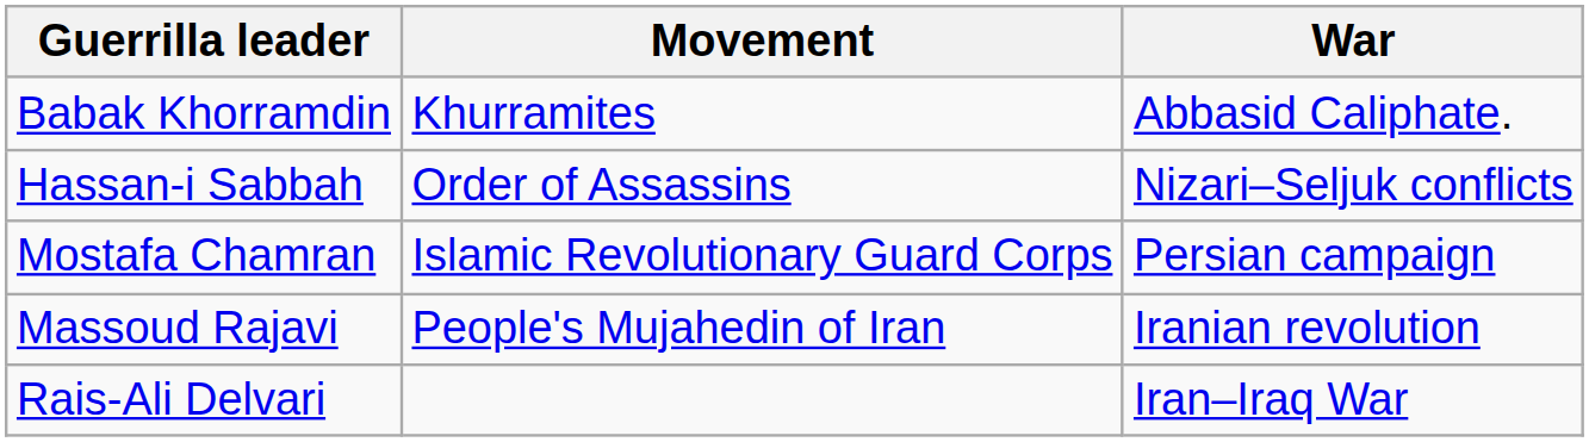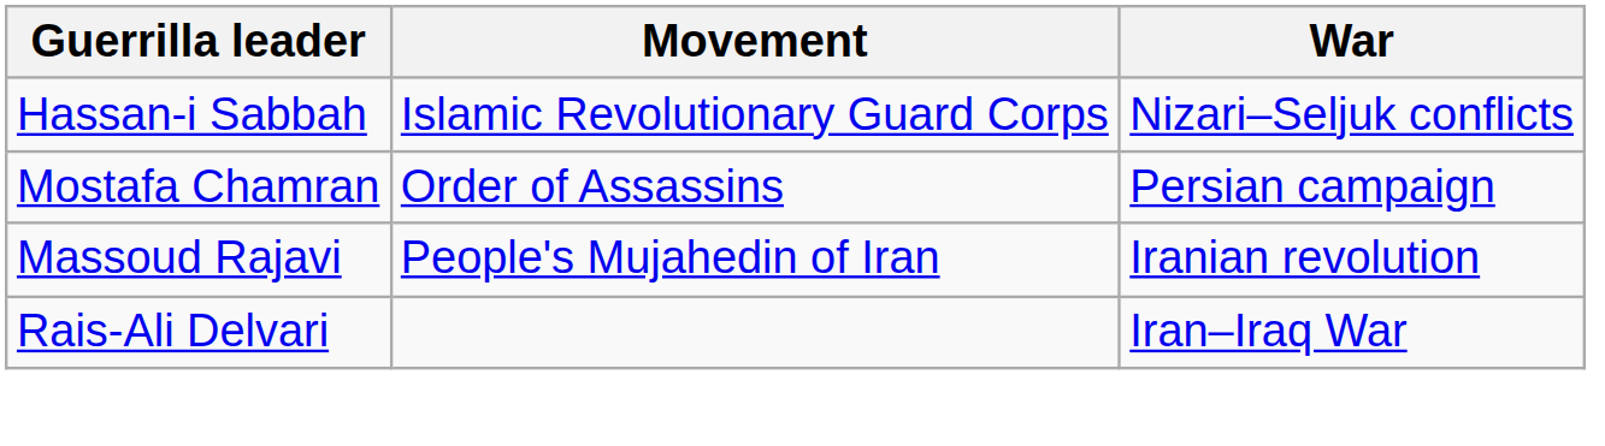 <table class="wikitable">
 <tr>
 <th>Guerrilla leader</th>
 <th>Movement</th>
 <th>War</th>
 </tr>
 <tr>
-<td><a href='#'>Babak Khorramdin</a></td>
-<td><a href='#'>Khurramites</a></td>
-<td><a href='#'>Abbasid Caliphate</a>.</td>
-</tr>
-<tr>
 <td><a href='#'>Hassan-i Sabbah</a></td>
-<td><a href='#'>Order of Assassins</a></td>
+<td><a href='#'>Islamic Revolutionary Guard Corps</a></td>
 <td><a href='#'>Nizari–Seljuk conflicts</a></td>
 </tr>
 <tr>
 <td><a href='#'>Mostafa Chamran</a></td>
-<td><a href='#'>Islamic Revolutionary Guard Corps</a></td>
+<td><a href='#'>Order of Assassins</a></td>
 <td><a href='#'>Persian campaign</a></td>
 </tr>
 <tr>
 <td><a href='#'>Massoud Rajavi</a></td>
 <td><a href='#'>People's Mujahedin of Iran</a></td>
 <td><a href='#'>Iranian revolution</a></td>
 </tr>
 <tr>
 <td><a href='#'>Rais-Ali Delvari</a></td>
 <td></td>
 <td><a href='#'>Iran–Iraq War</a></td>
 </tr>
 </table>
